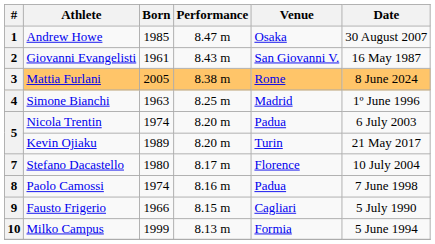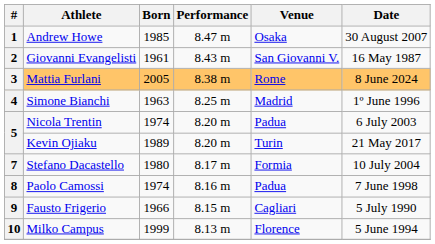 <table class="wikitable" style="font-size:90%; text-align:center;">
 <tr>
 <th>#</th>
 <th>Athlete</th>
 <th>Born</th>
 <th>Performance</th>
 <th>Venue</th>
 <th>Date</th>
 </tr>
 <tr>
 <th>1</th>
 <td align=left><a href='#'>Andrew Howe</a></td>
 <td>1985</td>
 <td>8.47 m</td>
 <td align=left> <a href='#'>Osaka</a></td>
 <td>30 August 2007</td>
 </tr>
 <tr>
 <th>2</th>
 <td align=left><a href='#'>Giovanni Evangelisti</a></td>
 <td>1961</td>
 <td>8.43 m</td>
 <td align=left> <a href='#'>San Giovanni V.</a></td>
 <td>16 May 1987</td>
 </tr>
 <tr bgcolor=ffc569>
 <th>3</th>
 <td align=left><a href='#'>Mattia Furlani</a></td>
 <td>2005</td>
 <td>8.38 m</td>
 <td align=left> <a href='#'>Rome</a></td>
 <td>8 June 2024</td>
 </tr>
 <tr>
 <th>4</th>
 <td align=left><a href='#'>Simone Bianchi</a></td>
 <td>1963</td>
 <td>8.25 m</td>
 <td align=left> <a href='#'>Madrid</a></td>
 <td>1º June 1996</td>
 </tr>
 <tr>
 <th rowspan=2>5</th>
 <td align=left><a href='#'>Nicola Trentin</a></td>
 <td>1974</td>
 <td>8.20 m</td>
 <td align=left> <a href='#'>Padua</a></td>
 <td>6 July 2003</td>
 </tr>
 <tr>
 <td align=left><a href='#'>Kevin Ojiaku</a></td>
 <td>1989</td>
 <td>8.20 m</td>
 <td align=left> <a href='#'>Turin</a></td>
 <td>21 May 2017</td>
 </tr>
 <tr>
 <th>7</th>
 <td align=left><a href='#'>Stefano Dacastello</a></td>
 <td>1980</td>
 <td>8.17 m</td>
-<td align=left> <a href='#'>Florence</a></td>
+<td align=left> <a href='#'>Formia</a></td>
 <td>10 July 2004</td>
 </tr>
 <tr>
 <th>8</th>
 <td align=left><a href='#'>Paolo Camossi</a></td>
 <td>1974</td>
 <td>8.16 m</td>
 <td align=left> <a href='#'>Padua</a></td>
 <td>7 June 1998</td>
 </tr>
 <tr>
 <th>9</th>
 <td align=left><a href='#'>Fausto Frigerio</a></td>
 <td>1966</td>
 <td>8.15 m</td>
 <td align=left> <a href='#'>Cagliari</a></td>
 <td>5 July 1990</td>
 </tr>
 <tr>
 <th>10</th>
 <td align=left><a href='#'>Milko Campus</a></td>
 <td>1999</td>
 <td>8.13 m</td>
-<td align=left> <a href='#'>Formia</a></td>
+<td align=left> <a href='#'>Florence</a></td>
 <td>5 June 1994</td>
 </tr>
 <tr>
 </tr>
 </table>
